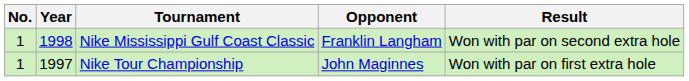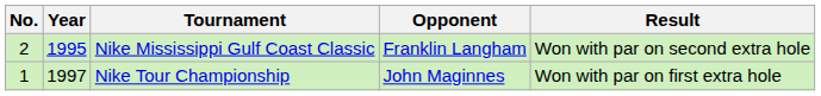 <table class="wikitable" style="font-size:95%;">
 <tr>
 <th>No.</th>
 <th>Year</th>
 <th>Tournament</th>
 <th>Opponent</th>
 <th>Result</th>
 </tr>
 <tr style="background:#D0F0C0;">
-<td align=center>1</td>
-<td><a href='#'>1998</a></td>
+<td align=center>2</td>
+<td><a href='#'>1995</a></td>
 <td><a href='#'>Nike Mississippi Gulf Coast Classic</a></td>
 <td> <a href='#'>Franklin Langham</a></td>
 <td>Won with par on second extra hole</td>
 </tr>
 <tr style="background:#D0F0C0;">
 <td align=center>1</td>
 <td>1997</td>
 <td><a href='#'>Nike Tour Championship</a></td>
 <td> <a href='#'>John Maginnes</a></td>
 <td>Won with par on first extra hole</td>
 </tr>
 </table>
